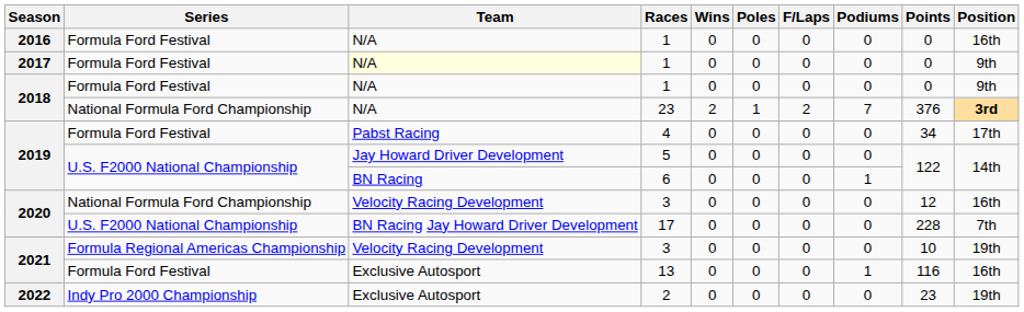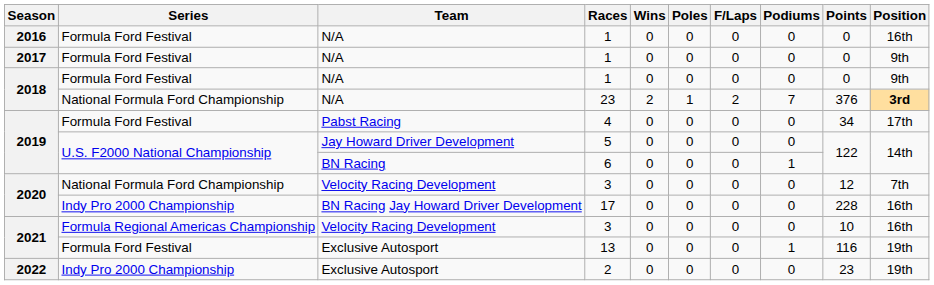 <table class="wikitable" style="font-size: 90%; text-align:center">
 <tr>
 <th>Season</th>
 <th>Series</th>
 <th>Team</th>
 <th>Races</th>
 <th>Wins</th>
 <th><strong>Poles</strong></th>
 <th>F/Laps</th>
 <th>Podiums</th>
 <th>Points</th>
 <th>Position</th>
 </tr>
 <tr>
 <th>2016</th>
 <td align="left">Formula Ford Festival</td>
 <td align="left">N/A</td>
 <td>1</td>
 <td>0</td>
 <td>0</td>
 <td>0</td>
 <td>0</td>
 <td>0</td>
 <td>16th</td>
 </tr>
 <tr>
 <th>2017</th>
 <td align="left">Formula Ford Festival</td>
-<td align="left" style="background: lightyellow;">N/A</td>
+<td align="left">N/A</td>
 <td>1</td>
 <td>0</td>
 <td>0</td>
 <td>0</td>
 <td>0</td>
 <td>0</td>
 <td>9th</td>
 </tr>
 <tr>
 <th rowspan="2">2018</th>
 <td align="left">Formula Ford Festival</td>
 <td align="left">N/A</td>
 <td>1</td>
 <td>0</td>
 <td>0</td>
 <td>0</td>
 <td>0</td>
 <td>0</td>
 <td>9th</td>
 </tr>
 <tr>
 <td align="left">National Formula Ford Championship</td>
 <td rowspan="1" align="left">N/A</td>
 <td>23</td>
 <td>2</td>
 <td>1</td>
 <td>2</td>
 <td>7</td>
 <td>376</td>
 <td style="background:#FFDF9F;"><strong>3rd</strong></td>
 </tr>
 <tr>
 <th rowspan="3">2019</th>
 <td align="left">Formula Ford Festival</td>
 <td align="left"><a href='#'>Pabst Racing</a></td>
 <td>4</td>
 <td>0</td>
 <td>0</td>
 <td>0</td>
 <td>0</td>
 <td>34</td>
 <td>17th</td>
 </tr>
 <tr>
 <td rowspan="2" align="left"><a href='#'>U.S. F2000 National Championship</a></td>
 <td align=left><a href='#'>Jay Howard Driver Development</a></td>
 <td>5</td>
 <td>0</td>
 <td>0</td>
 <td>0</td>
 <td>0</td>
 <td rowspan="2">122</td>
 <td rowspan="2">14th</td>
 </tr>
 <tr>
 <td align=left><a href='#'>BN Racing</a></td>
 <td>6</td>
 <td>0</td>
 <td>0</td>
 <td>0</td>
 <td>1</td>
 </tr>
 <tr>
 <th rowspan="2">2020</th>
 <td align="left">National Formula Ford Championship</td>
 <td align="left"><a href='#'>Velocity Racing Development</a></td>
 <td>3</td>
 <td>0</td>
 <td>0</td>
 <td>0</td>
 <td>0</td>
 <td>12</td>
-<td>16th</td>
+<td>7th</td>
 </tr>
 <tr>
-<td align="left"><a href='#'>U.S. F2000 National Championship</a></td>
+<td align="left"><a href='#'>Indy Pro 2000 Championship</a></td>
 <td align="left"><a href='#'>BN Racing</a> <a href='#'>Jay Howard Driver Development</a></td>
 <td>17</td>
 <td>0</td>
 <td>0</td>
 <td>0</td>
 <td>0</td>
 <td>228</td>
-<td>7th</td>
+<td>16th</td>
 </tr>
 <tr>
 <th rowspan="2">2021</th>
 <td align="left"><a href='#'>Formula Regional Americas Championship</a></td>
 <td align="left"><a href='#'>Velocity Racing Development</a></td>
 <td>3</td>
 <td>0</td>
 <td>0</td>
 <td>0</td>
 <td>0</td>
 <td>10</td>
-<td>19th</td>
+<td>16th</td>
 </tr>
 <tr>
 <td align="left">Formula Ford Festival</td>
 <td align="left">Exclusive Autosport</td>
 <td>13</td>
 <td>0</td>
 <td>0</td>
 <td>0</td>
 <td>1</td>
 <td>116</td>
-<td>16th</td>
+<td>19th</td>
 </tr>
 <tr>
 <th>2022</th>
 <td align=left><a href='#'>Indy Pro 2000 Championship</a></td>
 <td align=left>Exclusive Autosport</td>
 <td>2</td>
 <td>0</td>
 <td>0</td>
 <td>0</td>
 <td>0</td>
 <td>23</td>
 <td>19th</td>
 </tr>
 </table>
